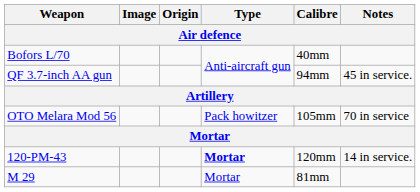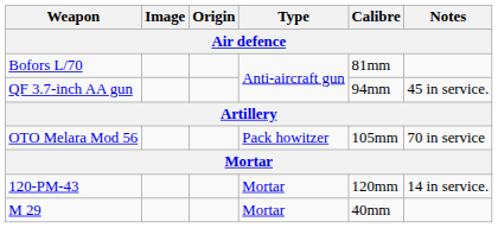 <table class="wikitable">
 <tr>
 <th>Weapon</th>
 <th>Image</th>
 <th>Origin</th>
 <th>Type</th>
 <th>Calibre</th>
 <th>Notes</th>
 </tr>
 <tr>
 <th colspan="6"><a href='#'>Air defence</a></th>
 </tr>
 <tr>
 <td><a href='#'>Bofors L/70</a></td>
 <td></td>
 <td></td>
 <td rowspan="2"><a href='#'>Anti-aircraft gun</a></td>
-<td>40mm</td>
+<td>81mm</td>
 <td></td>
 </tr>
 <tr>
 <td><a href='#'>QF 3.7-inch AA gun</a></td>
 <td></td>
 <td></td>
 <td>94mm</td>
 <td>45 in service.</td>
 </tr>
 <tr>
 <th colspan="6"><a href='#'>Artillery</a></th>
 </tr>
 <tr>
 <td><a href='#'>OTO Melara Mod 56</a></td>
 <td></td>
 <td></td>
 <td><a href='#'>Pack howitzer</a></td>
 <td>105mm</td>
 <td>70 in service</td>
 </tr>
 <tr>
 <th colspan="6"><a href='#'>Mortar</a></th>
 </tr>
 <tr>
 <td><a href='#'>120-PM-43</a></td>
 <td></td>
 <td></td>
-<td><strong><a href='#'>Mortar</a></strong></td>
+<td><a href='#'>Mortar</a></td>
 <td>120mm</td>
 <td>14 in service.</td>
 </tr>
 <tr>
 <td><a href='#'>M 29</a></td>
 <td></td>
 <td></td>
 <td><a href='#'>Mortar</a></td>
-<td>81mm</td>
+<td>40mm</td>
 <td></td>
 </tr>
 </table>
